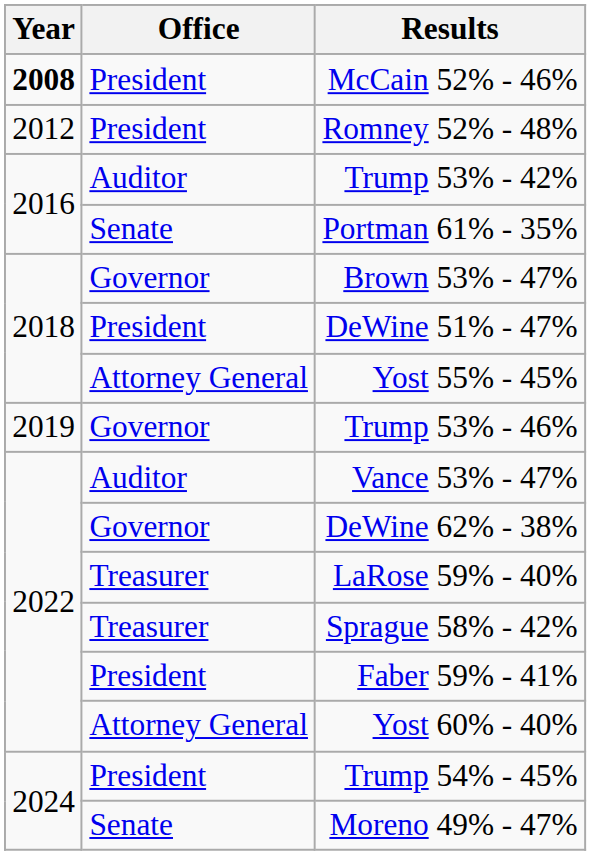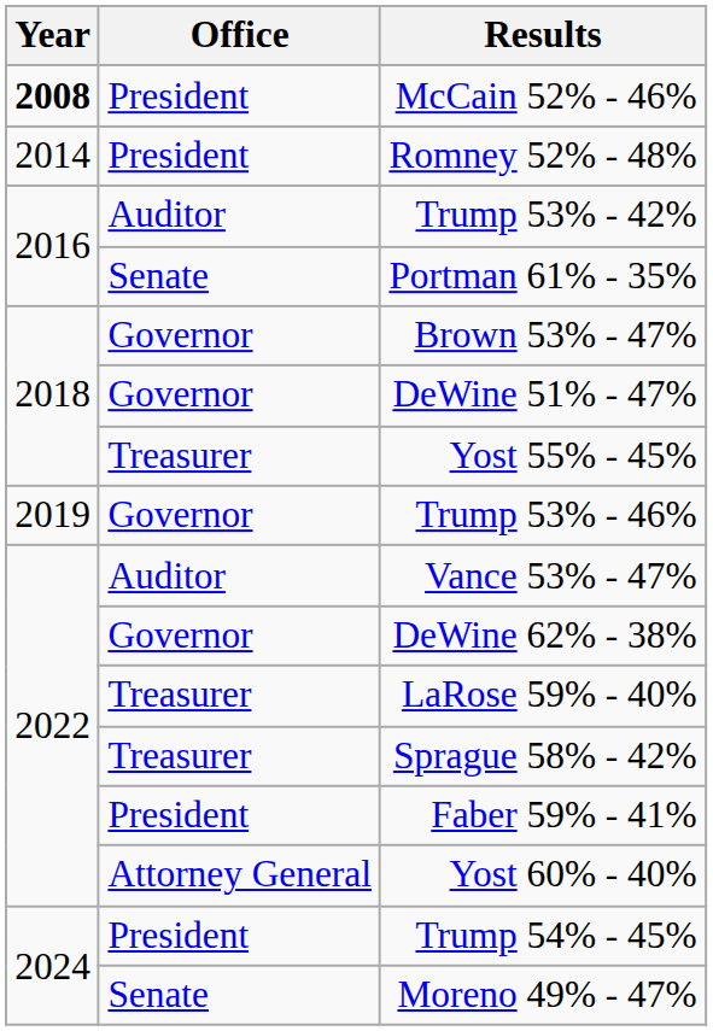 <table class=wikitable>
 <tr>
 <th>Year</th>
 <th>Office</th>
 <th>Results</th>
 </tr>
 <tr>
 <td><strong>2008</strong></td>
 <td><a href='#'>President</a></td>
 <td align="right" ><a href='#'>McCain</a> 52% - 46%</td>
 </tr>
 <tr>
-<td>2012</td>
+<td>2014</td>
 <td><a href='#'>President</a></td>
 <td align="right" ><a href='#'>Romney</a> 52% - 48%</td>
 </tr>
 <tr>
 <td rowspan=2>2016</td>
 <td><a href='#'>Auditor</a></td>
 <td align="right" ><a href='#'>Trump</a> 53% - 42%</td>
 </tr>
 <tr>
 <td><a href='#'>Senate</a></td>
 <td align="right" ><a href='#'>Portman</a> 61% - 35%</td>
 </tr>
 <tr>
 <td rowspan=3>2018</td>
 <td><a href='#'>Governor</a></td>
 <td align="right" ><a href='#'>Brown</a> 53% - 47%</td>
 </tr>
 <tr>
-<td><a href='#'>President</a></td>
+<td><a href='#'>Governor</a></td>
 <td align="right" ><a href='#'>DeWine</a> 51% - 47%</td>
 </tr>
 <tr>
-<td><a href='#'>Attorney General</a></td>
+<td><a href='#'>Treasurer</a></td>
 <td align="right" ><a href='#'>Yost</a> 55% - 45%</td>
 </tr>
 <tr>
 <td>2019</td>
 <td><a href='#'>Governor</a></td>
 <td align="right" ><a href='#'>Trump</a> 53% - 46%</td>
 </tr>
 <tr>
 <td rowspan=6>2022</td>
 <td><a href='#'>Auditor</a></td>
 <td align="right" ><a href='#'>Vance</a> 53% - 47%</td>
 </tr>
 <tr>
 <td><a href='#'>Governor</a></td>
 <td align="right" ><a href='#'>DeWine</a> 62% - 38%</td>
 </tr>
 <tr>
 <td><a href='#'>Treasurer</a></td>
 <td align="right" ><a href='#'>LaRose</a> 59% - 40%</td>
 </tr>
 <tr>
 <td><a href='#'>Treasurer</a></td>
 <td align="right" ><a href='#'>Sprague</a> 58% - 42%</td>
 </tr>
 <tr>
 <td><a href='#'>President</a></td>
 <td align="right" ><a href='#'>Faber</a> 59% - 41%</td>
 </tr>
 <tr>
 <td><a href='#'>Attorney General</a></td>
 <td align="right" ><a href='#'>Yost</a> 60% - 40%</td>
 </tr>
 <tr>
 <td rowspan=2>2024</td>
 <td><a href='#'>President</a></td>
 <td align="right" ><a href='#'>Trump</a> 54% - 45%</td>
 </tr>
 <tr>
 <td><a href='#'>Senate</a></td>
 <td align="right" ><a href='#'>Moreno</a> 49% - 47%</td>
 </tr>
 </table>
